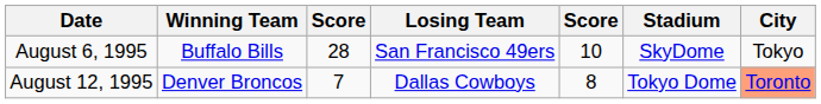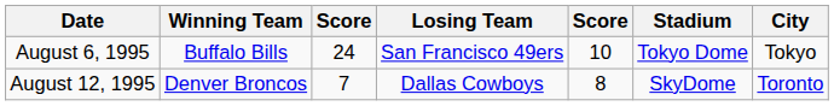 <table class="wikitable sortable" style="text-align:center">
 <tr bgcolor="#efefef">
 <th>Date</th>
 <th>Winning Team</th>
 <th>Score</th>
 <th>Losing Team</th>
 <th>Score</th>
 <th>Stadium</th>
 <th>City</th>
 </tr>
 <tr>
 <td>August 6, 1995</td>
 <td><a href='#'>Buffalo Bills</a></td>
-<td>28</td>
+<td>24</td>
 <td><a href='#'>San Francisco 49ers</a></td>
 <td>10</td>
-<td><a href='#'>SkyDome</a></td>
+<td><a href='#'>Tokyo Dome</a></td>
 <td> Tokyo</td>
 </tr>
 <tr>
 <td>August 12, 1995</td>
 <td><a href='#'>Denver Broncos</a></td>
 <td>7</td>
 <td><a href='#'>Dallas Cowboys</a></td>
 <td>8</td>
-<td><a href='#'>Tokyo Dome</a></td>
-<td style="background: lightsalmon;"> <a href='#'>Toronto</a></td>
+<td><a href='#'>SkyDome</a></td>
+<td> <a href='#'>Toronto</a></td>
 </tr>
 </table>
